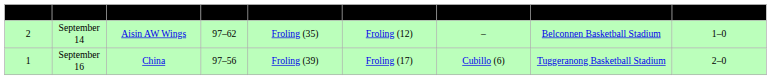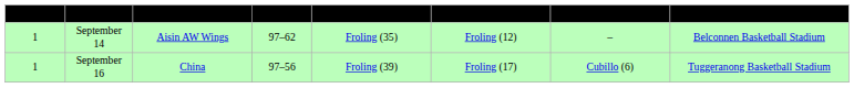 <table class="wikitable" style="font-size:90%; text-align: center; width: 90%; margin:1em auto;">
 <tr>
 <th style="background:black; width: 5%;"><span>Game</span></th>
 <th style="background:black; width: 5%;"><span>Date</span></th>
 <th style="background:black; width: 10%;"><span>Team</span></th>
 <th style="background:black; width: 5%;"><span>Score</span></th>
 <th style="background:black; width: 10%;"><span>High points</span></th>
 <th style="background:black; width: 10%;"><span>High rebounds</span></th>
 <th style="background:black; width: 10%;"><span>High assists</span></th>
 <th style="background:black; width: 15%;"><span>Location</span></th>
-<th style="background:black; width: 10%;"><span>Record</span></th>
 </tr>
 <tr style= "background:#bfb;">
-<td>2</td>
+<td>1</td>
 <td>September <br> 14</td>
 <td><a href='#'>Aisin AW Wings</a></td>
 <td>97–62</td>
 <td><a href='#'>Froling</a> (35)</td>
 <td><a href='#'>Froling</a> (12)</td>
 <td>–</td>
 <td><a href='#'>Belconnen Basketball Stadium</a></td>
-<td>1–0</td>
 </tr>
 <tr style= "background:#bfb;">
 <td>1</td>
 <td>September <br> 16</td>
 <td><a href='#'>China</a></td>
 <td>97–56</td>
 <td><a href='#'>Froling</a> (39)</td>
 <td><a href='#'>Froling</a> (17)</td>
 <td><a href='#'>Cubillo</a> (6)</td>
 <td><a href='#'>Tuggeranong Basketball Stadium</a></td>
-<td>2–0</td>
 </tr>
 </table>
